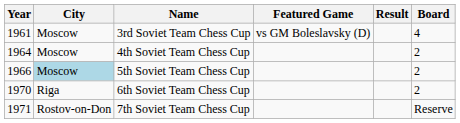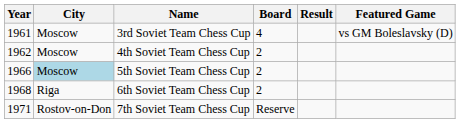 <table class="wikitable">
 <tr>
 <th>Year</th>
 <th>City</th>
 <th>Name</th>
+<th>Board</th>
+<th>Result</th>
 <th>Featured Game</th>
-<th>Result</th>
-<th>Board</th>
 </tr>
 <tr>
 <td>1961</td>
 <td>Moscow</td>
 <td>3rd Soviet Team Chess Cup</td>
+<td>4</td>
+<td></td>
 <td>vs GM Boleslavsky (D)</td>
-<td></td>
-<td>4</td>
 </tr>
 <tr>
-<td>1964</td>
+<td>1962</td>
 <td>Moscow</td>
 <td>4th Soviet Team Chess Cup</td>
+<td>2</td>
 <td></td>
 <td></td>
-<td>2</td>
 </tr>
 <tr>
 <td>1966</td>
 <td style="background: lightblue;">Moscow</td>
 <td>5th Soviet Team Chess Cup</td>
+<td>2</td>
 <td></td>
 <td></td>
-<td>2</td>
 </tr>
 <tr>
-<td>1970</td>
+<td>1968</td>
 <td>Riga</td>
 <td>6th Soviet Team Chess Cup</td>
+<td>2</td>
 <td></td>
 <td></td>
-<td>2</td>
 </tr>
 <tr>
 <td>1971</td>
 <td>Rostov-on-Don</td>
 <td>7th Soviet Team Chess Cup</td>
+<td>Reserve</td>
 <td></td>
 <td></td>
-<td>Reserve</td>
 </tr>
 </table>
